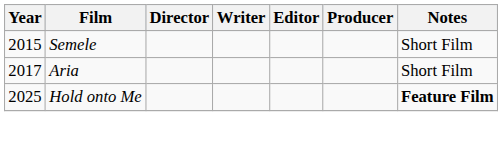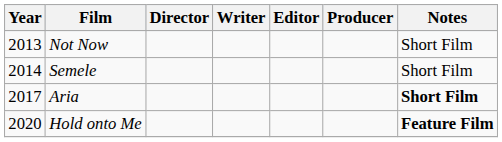 <table class="wikitable sortable">
 <tr style="background:#b0c4de; text-align:center;">
 <th>Year</th>
 <th>Film</th>
 <th>Director</th>
 <th>Writer</th>
 <th>Editor</th>
 <th>Producer</th>
 <th>Notes</th>
 </tr>
 <tr>
 </tr>
 <tr>
-<td>2015</td>
+<td>2013</td>
+<td><em>Not Now</em></td>
+<td></td>
+<td></td>
+<td></td>
+<td></td>
+<td>Short Film</td>
+</tr>
+<tr>
+<td>2014</td>
 <td><em>Semele</em></td>
 <td></td>
 <td></td>
 <td></td>
 <td></td>
 <td>Short Film</td>
 </tr>
 <tr>
 <td>2017</td>
 <td><em>Aria</em></td>
 <td></td>
 <td></td>
 <td></td>
 <td></td>
-<td>Short Film</td>
+<td><strong>Short Film</strong></td>
 </tr>
 <tr>
-<td>2025</td>
+<td>2020</td>
 <td><em>Hold onto Me</em></td>
 <td></td>
 <td></td>
 <td></td>
 <td></td>
 <td><strong>Feature Film</strong></td>
 </tr>
 <tr>
 </tr>
 </table>
